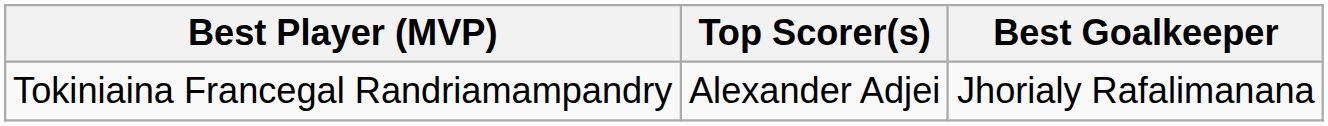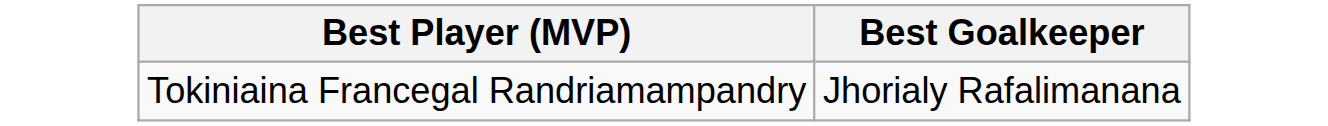 <table class="wikitable" style="margin:auto;">
 <tr>
 <th>Best Player (MVP)</th>
-<th>Top Scorer(s)</th>
 <th>Best Goalkeeper</th>
 </tr>
 <tr>
 <td style="text-align:center;"> Tokiniaina Francegal Randriamampandry</td>
-<td style="text-align:center;"> Alexander Adjei</td>
 <td style="text-align:center;"> Jhorialy Rafalimanana</td>
 </tr>
 </table>
